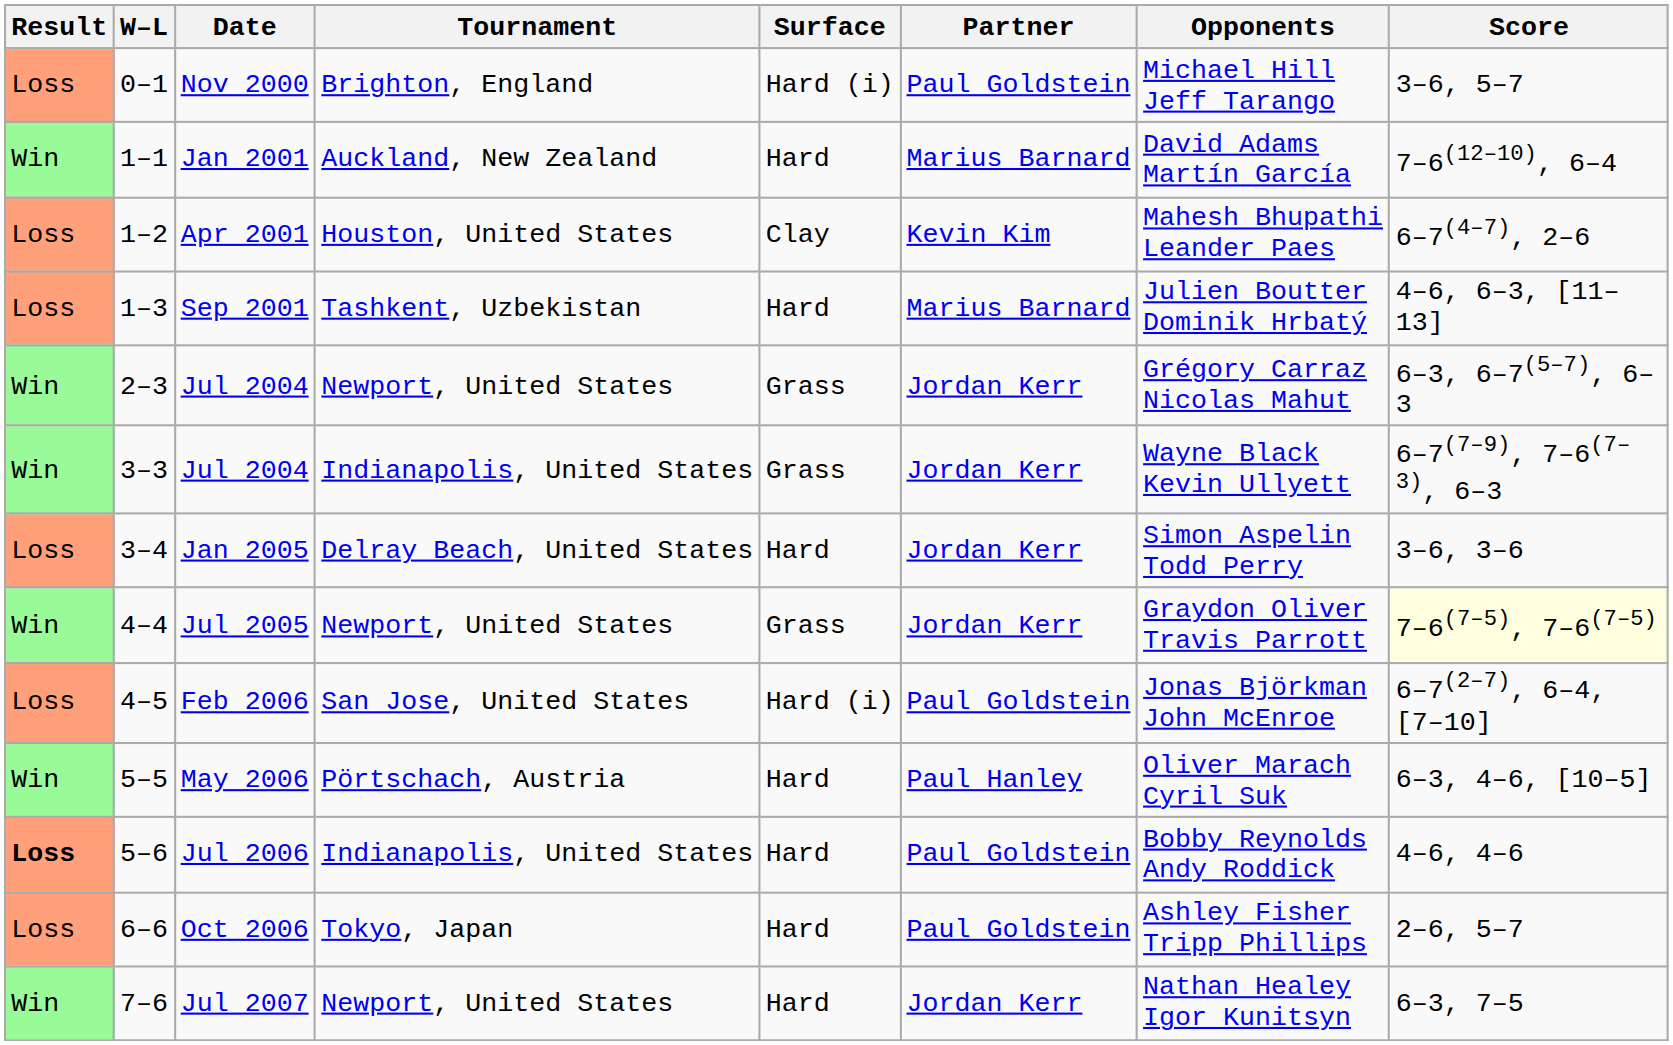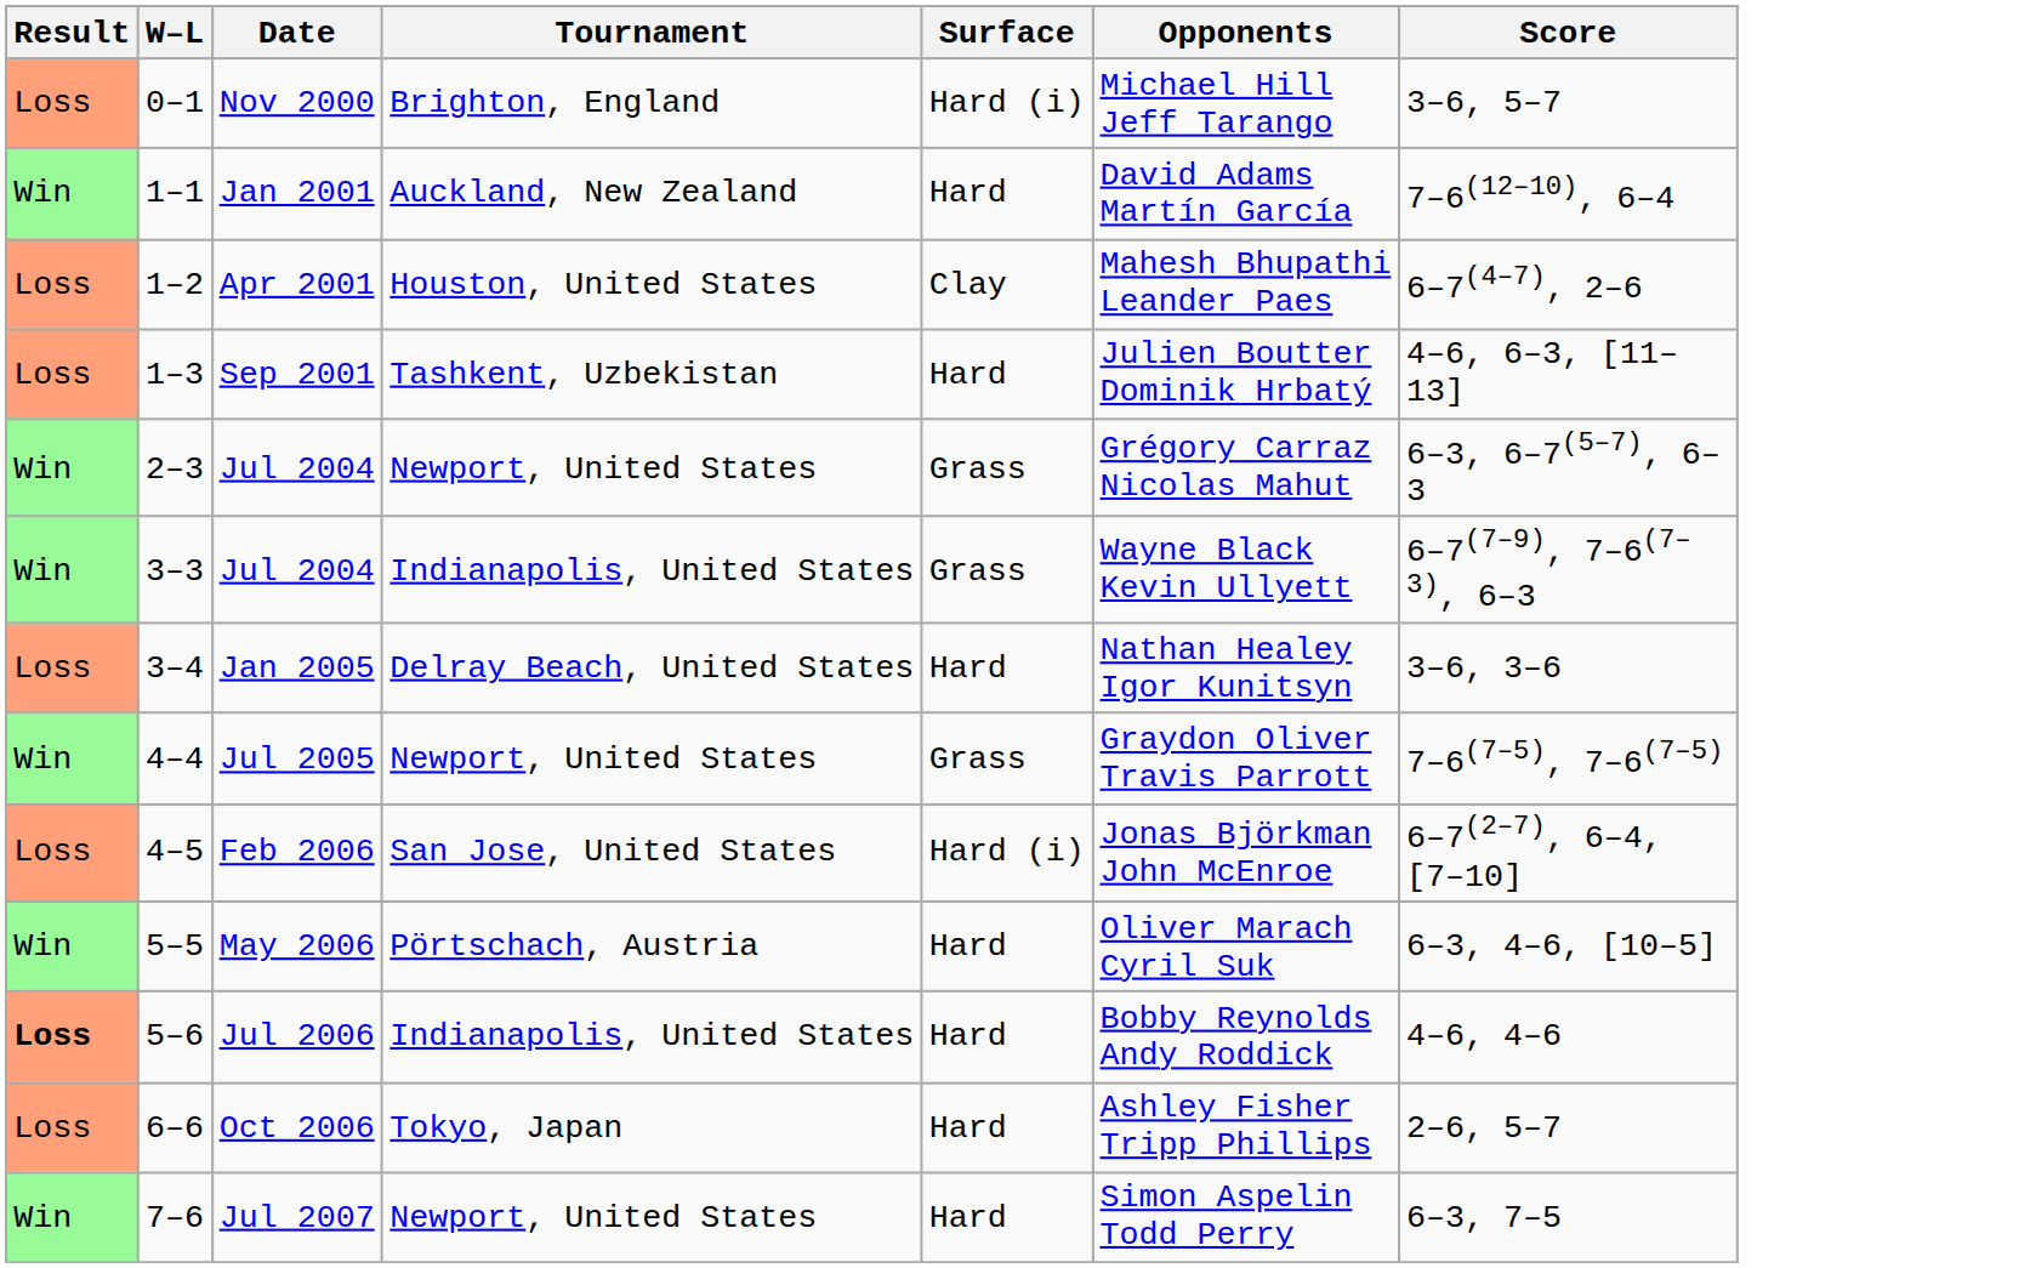 <table class="sortable wikitable">
 <tr>
 <th>Result</th>
 <th class="unsortable">W–L</th>
 <th>Date</th>
 <th>Tournament</th>
 <th>Surface</th>
-<th>Partner</th>
 <th>Opponents</th>
 <th style="width:130px" class="unsortable">Score</th>
 </tr>
 <tr>
 <td style="background:#ffa07a;">Loss</td>
 <td>0–1</td>
 <td><a href='#'>Nov 2000</a></td>
 <td><a href='#'>Brighton</a>, England</td>
 <td>Hard (i)</td>
-<td> <a href='#'>Paul Goldstein</a></td>
 <td> <a href='#'>Michael Hill</a><br> <a href='#'>Jeff Tarango</a></td>
 <td>3–6, 5–7</td>
 </tr>
 <tr>
 <td style="background:#98fb98;">Win</td>
 <td>1–1</td>
 <td><a href='#'>Jan 2001</a></td>
 <td><a href='#'>Auckland</a>, New Zealand</td>
 <td>Hard</td>
-<td> <a href='#'>Marius Barnard</a></td>
 <td> <a href='#'>David Adams</a><br> <a href='#'>Martín García</a></td>
 <td>7–6<sup>(12–10)</sup>, 6–4</td>
 </tr>
 <tr>
 <td style="background:#ffa07a;">Loss</td>
 <td>1–2</td>
 <td><a href='#'>Apr 2001</a></td>
 <td><a href='#'>Houston</a>, United States</td>
 <td>Clay</td>
-<td> <a href='#'>Kevin Kim</a></td>
 <td> <a href='#'>Mahesh Bhupathi</a><br> <a href='#'>Leander Paes</a></td>
 <td>6–7<sup>(4–7)</sup>, 2–6</td>
 </tr>
 <tr>
 <td style="background:#ffa07a;">Loss</td>
 <td>1–3</td>
 <td><a href='#'>Sep 2001</a></td>
 <td><a href='#'>Tashkent</a>, Uzbekistan</td>
 <td>Hard</td>
-<td> <a href='#'>Marius Barnard</a></td>
 <td> <a href='#'>Julien Boutter</a><br> <a href='#'>Dominik Hrbatý</a></td>
 <td>4–6, 6–3, [11–13]</td>
 </tr>
 <tr>
 <td style="background:#98fb98;">Win</td>
 <td>2–3</td>
 <td><a href='#'>Jul 2004</a></td>
 <td><a href='#'>Newport</a>, United States</td>
 <td>Grass</td>
-<td> <a href='#'>Jordan Kerr</a></td>
 <td> <a href='#'>Grégory Carraz</a><br> <a href='#'>Nicolas Mahut</a></td>
 <td>6–3, 6–7<sup>(5–7)</sup>, 6–3</td>
 </tr>
 <tr>
 <td style="background:#98fb98;">Win</td>
 <td>3–3</td>
 <td><a href='#'>Jul 2004</a></td>
 <td><a href='#'>Indianapolis</a>, United States</td>
 <td>Grass</td>
-<td> <a href='#'>Jordan Kerr</a></td>
 <td> <a href='#'>Wayne Black</a><br> <a href='#'>Kevin Ullyett</a></td>
 <td>6–7<sup>(7–9)</sup>, 7–6<sup>(7–3)</sup>, 6–3</td>
 </tr>
 <tr>
 <td style="background:#ffa07a;">Loss</td>
 <td>3–4</td>
 <td><a href='#'>Jan 2005</a></td>
 <td><a href='#'>Delray Beach</a>, United States</td>
 <td>Hard</td>
-<td> <a href='#'>Jordan Kerr</a></td>
-<td> <a href='#'>Simon Aspelin</a><br> <a href='#'>Todd Perry</a></td>
+<td> <a href='#'>Nathan Healey</a><br> <a href='#'>Igor Kunitsyn</a></td>
 <td>3–6, 3–6</td>
 </tr>
 <tr>
 <td style="background:#98fb98;">Win</td>
 <td>4–4</td>
 <td><a href='#'>Jul 2005</a></td>
 <td><a href='#'>Newport</a>, United States</td>
 <td>Grass</td>
-<td> <a href='#'>Jordan Kerr</a></td>
 <td> <a href='#'>Graydon Oliver</a><br> <a href='#'>Travis Parrott</a></td>
-<td style="background: lightyellow;">7–6<sup>(7–5)</sup>, 7–6<sup>(7–5)</sup></td>
+<td>7–6<sup>(7–5)</sup>, 7–6<sup>(7–5)</sup></td>
 </tr>
 <tr>
 <td style="background:#ffa07a;">Loss</td>
 <td>4–5</td>
 <td><a href='#'>Feb 2006</a></td>
 <td><a href='#'>San Jose</a>, United States</td>
 <td>Hard (i)</td>
-<td> <a href='#'>Paul Goldstein</a></td>
 <td> <a href='#'>Jonas Björkman</a><br> <a href='#'>John McEnroe</a></td>
 <td>6–7<sup>(2–7)</sup>, 6–4, [7–10]</td>
 </tr>
 <tr>
 <td style="background:#98fb98;">Win</td>
 <td>5–5</td>
 <td><a href='#'>May 2006</a></td>
 <td><a href='#'>Pörtschach</a>, Austria</td>
 <td>Hard</td>
-<td> <a href='#'>Paul Hanley</a></td>
 <td> <a href='#'>Oliver Marach</a><br> <a href='#'>Cyril Suk</a></td>
 <td>6–3, 4–6, [10–5]</td>
 </tr>
 <tr>
 <td style="background:#ffa07a;"><strong>Loss</strong></td>
 <td>5–6</td>
 <td><a href='#'>Jul 2006</a></td>
 <td><a href='#'>Indianapolis</a>, United States</td>
 <td>Hard</td>
-<td> <a href='#'>Paul Goldstein</a></td>
 <td> <a href='#'>Bobby Reynolds</a><br> <a href='#'>Andy Roddick</a></td>
 <td>4–6, 4–6</td>
 </tr>
 <tr>
 <td style="background:#ffa07a;">Loss</td>
 <td>6–6</td>
 <td><a href='#'>Oct 2006</a></td>
 <td><a href='#'>Tokyo</a>, Japan</td>
 <td>Hard</td>
-<td> <a href='#'>Paul Goldstein</a></td>
 <td> <a href='#'>Ashley Fisher</a><br> <a href='#'>Tripp Phillips</a></td>
 <td>2–6, 5–7</td>
 </tr>
 <tr>
 <td style="background:#98fb98;">Win</td>
 <td>7–6</td>
 <td><a href='#'>Jul 2007</a></td>
 <td><a href='#'>Newport</a>, United States</td>
 <td>Hard</td>
-<td> <a href='#'>Jordan Kerr</a></td>
-<td> <a href='#'>Nathan Healey</a><br> <a href='#'>Igor Kunitsyn</a></td>
+<td> <a href='#'>Simon Aspelin</a><br> <a href='#'>Todd Perry</a></td>
 <td>6–3, 7–5</td>
 </tr>
 </table>
